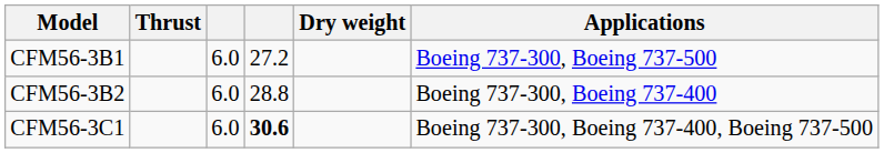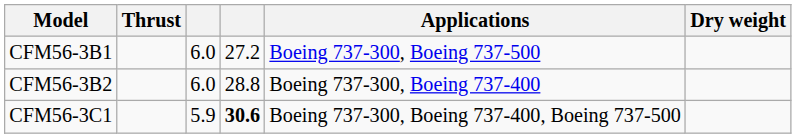 <table class="wikitable sortable" style="text-align:center;">
 <tr>
 <th class="unsortable">Model</th>
 <th>Thrust</th>
 <th></th>
 <th></th>
+<th class="unsortable">Applications</th>
 <th>Dry weight</th>
-<th class="unsortable">Applications</th>
 </tr>
 <tr>
 <td>CFM56-3B1</td>
 <td></td>
 <td>6.0</td>
 <td>27.2</td>
+<td align="left"><a href='#'>Boeing 737-300</a>, <a href='#'>Boeing 737-500</a></td>
 <td></td>
-<td align="left"><a href='#'>Boeing 737-300</a>, <a href='#'>Boeing 737-500</a></td>
 </tr>
 <tr>
 <td>CFM56-3B2</td>
 <td></td>
 <td>6.0</td>
 <td>28.8</td>
+<td align="left">Boeing 737-300, <a href='#'>Boeing 737-400</a></td>
 <td></td>
-<td align="left">Boeing 737-300, <a href='#'>Boeing 737-400</a></td>
 </tr>
 <tr>
 <td>CFM56-3C1</td>
 <td></td>
-<td>6.0</td>
+<td>5.9</td>
 <td><strong>30.6</strong></td>
+<td align="left">Boeing 737-300, Boeing 737-400, Boeing 737-500</td>
 <td></td>
-<td align="left">Boeing 737-300, Boeing 737-400, Boeing 737-500</td>
 </tr>
 </table>
